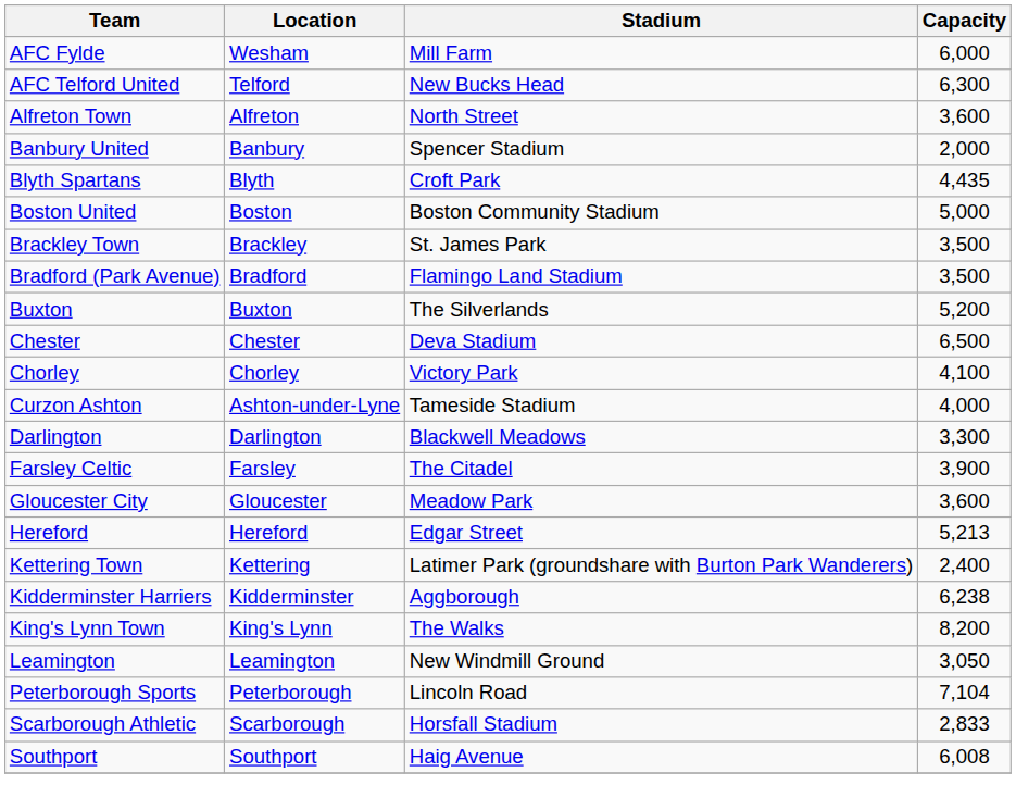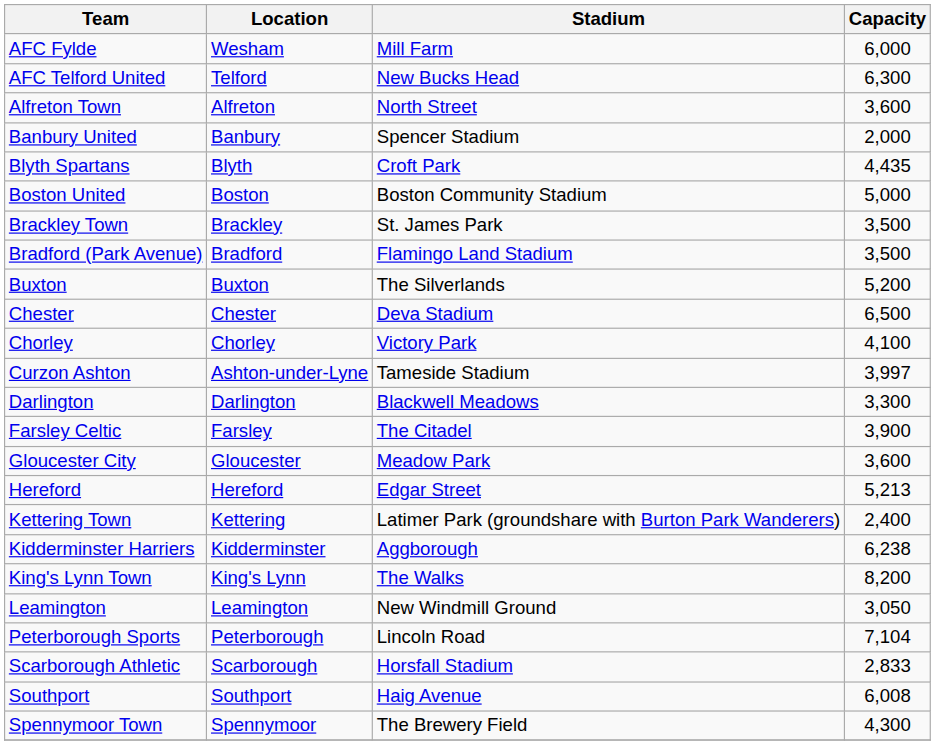 <table class="wikitable sortable">
 <tr>
 <th>Team</th>
 <th>Location</th>
 <th>Stadium</th>
 <th>Capacity</th>
 </tr>
 <tr>
 <td><a href='#'>AFC Fylde</a></td>
 <td><a href='#'>Wesham</a></td>
 <td><a href='#'>Mill Farm</a></td>
 <td align="center">6,000</td>
 </tr>
 <tr>
 <td><a href='#'>AFC Telford United</a></td>
 <td><a href='#'>Telford</a></td>
 <td><a href='#'>New Bucks Head</a></td>
 <td align="center">6,300</td>
 </tr>
 <tr>
 <td><a href='#'>Alfreton Town</a></td>
 <td><a href='#'>Alfreton</a></td>
 <td><a href='#'>North Street</a></td>
 <td align="center">3,600</td>
 </tr>
 <tr>
 <td><a href='#'>Banbury United</a></td>
 <td><a href='#'>Banbury</a></td>
 <td>Spencer Stadium</td>
 <td align="center">2,000</td>
 </tr>
 <tr>
 <td><a href='#'>Blyth Spartans</a></td>
 <td><a href='#'>Blyth</a></td>
 <td><a href='#'>Croft Park</a></td>
 <td align="center">4,435</td>
 </tr>
 <tr>
 <td><a href='#'>Boston United</a></td>
 <td><a href='#'>Boston</a></td>
 <td>Boston Community Stadium</td>
 <td align="center">5,000</td>
 </tr>
 <tr>
 <td><a href='#'>Brackley Town</a></td>
 <td><a href='#'>Brackley</a></td>
 <td>St. James Park</td>
 <td align="center">3,500</td>
 </tr>
 <tr>
 <td><a href='#'>Bradford (Park Avenue)</a></td>
 <td><a href='#'>Bradford</a></td>
 <td><a href='#'>Flamingo Land Stadium</a></td>
 <td align="center">3,500</td>
 </tr>
 <tr>
 <td><a href='#'>Buxton</a></td>
 <td><a href='#'>Buxton</a></td>
 <td>The Silverlands</td>
 <td align="center">5,200</td>
 </tr>
 <tr>
 <td><a href='#'>Chester</a></td>
 <td><a href='#'>Chester</a></td>
 <td><a href='#'>Deva Stadium</a></td>
 <td align="center">6,500</td>
 </tr>
 <tr>
 <td><a href='#'>Chorley</a></td>
 <td><a href='#'>Chorley</a></td>
 <td><a href='#'>Victory Park</a></td>
 <td align="center">4,100</td>
 </tr>
 <tr>
 <td><a href='#'>Curzon Ashton</a></td>
 <td><a href='#'>Ashton-under-Lyne</a></td>
 <td>Tameside Stadium</td>
-<td align="center">4,000</td>
+<td align="center">3,997</td>
 </tr>
 <tr>
 <td><a href='#'>Darlington</a></td>
 <td><a href='#'>Darlington</a></td>
 <td><a href='#'>Blackwell Meadows</a></td>
 <td align="center">3,300</td>
 </tr>
 <tr>
 <td><a href='#'>Farsley Celtic</a></td>
 <td><a href='#'>Farsley</a></td>
 <td><a href='#'>The Citadel</a></td>
 <td align="center">3,900</td>
 </tr>
 <tr>
 <td><a href='#'>Gloucester City</a></td>
 <td><a href='#'>Gloucester</a></td>
 <td><a href='#'>Meadow Park</a></td>
 <td align="center">3,600</td>
 </tr>
 <tr>
 <td><a href='#'>Hereford</a></td>
 <td><a href='#'>Hereford</a></td>
 <td><a href='#'>Edgar Street</a></td>
 <td align="center">5,213</td>
 </tr>
 <tr>
 <td><a href='#'>Kettering Town</a></td>
 <td><a href='#'>Kettering</a></td>
 <td>Latimer Park (groundshare with <a href='#'>Burton Park Wanderers</a>)</td>
 <td align="center">2,400</td>
 </tr>
 <tr>
 <td><a href='#'>Kidderminster Harriers</a></td>
 <td><a href='#'>Kidderminster</a></td>
 <td><a href='#'>Aggborough</a></td>
 <td align="center">6,238</td>
 </tr>
 <tr>
 <td><a href='#'>King's Lynn Town</a></td>
 <td><a href='#'>King's Lynn</a></td>
 <td><a href='#'>The Walks</a></td>
 <td align="center">8,200</td>
 </tr>
 <tr>
 <td><a href='#'>Leamington</a></td>
 <td><a href='#'>Leamington</a></td>
 <td>New Windmill Ground</td>
 <td align="center">3,050</td>
 </tr>
 <tr>
 <td><a href='#'>Peterborough Sports</a></td>
 <td><a href='#'>Peterborough</a></td>
 <td>Lincoln Road</td>
 <td align="center">7,104</td>
 </tr>
 <tr>
 <td><a href='#'>Scarborough Athletic</a></td>
 <td><a href='#'>Scarborough</a></td>
 <td><a href='#'>Horsfall Stadium</a></td>
 <td align="center">2,833</td>
 </tr>
 <tr>
 <td><a href='#'>Southport</a></td>
 <td><a href='#'>Southport</a></td>
 <td><a href='#'>Haig Avenue</a></td>
 <td align="center">6,008</td>
 </tr>
 <tr>
+<td><a href='#'>Spennymoor Town</a></td>
+<td><a href='#'>Spennymoor</a></td>
+<td>The Brewery Field</td>
+<td align="center">4,300</td>
+</tr>
+<tr>
 </tr>
 </table>
